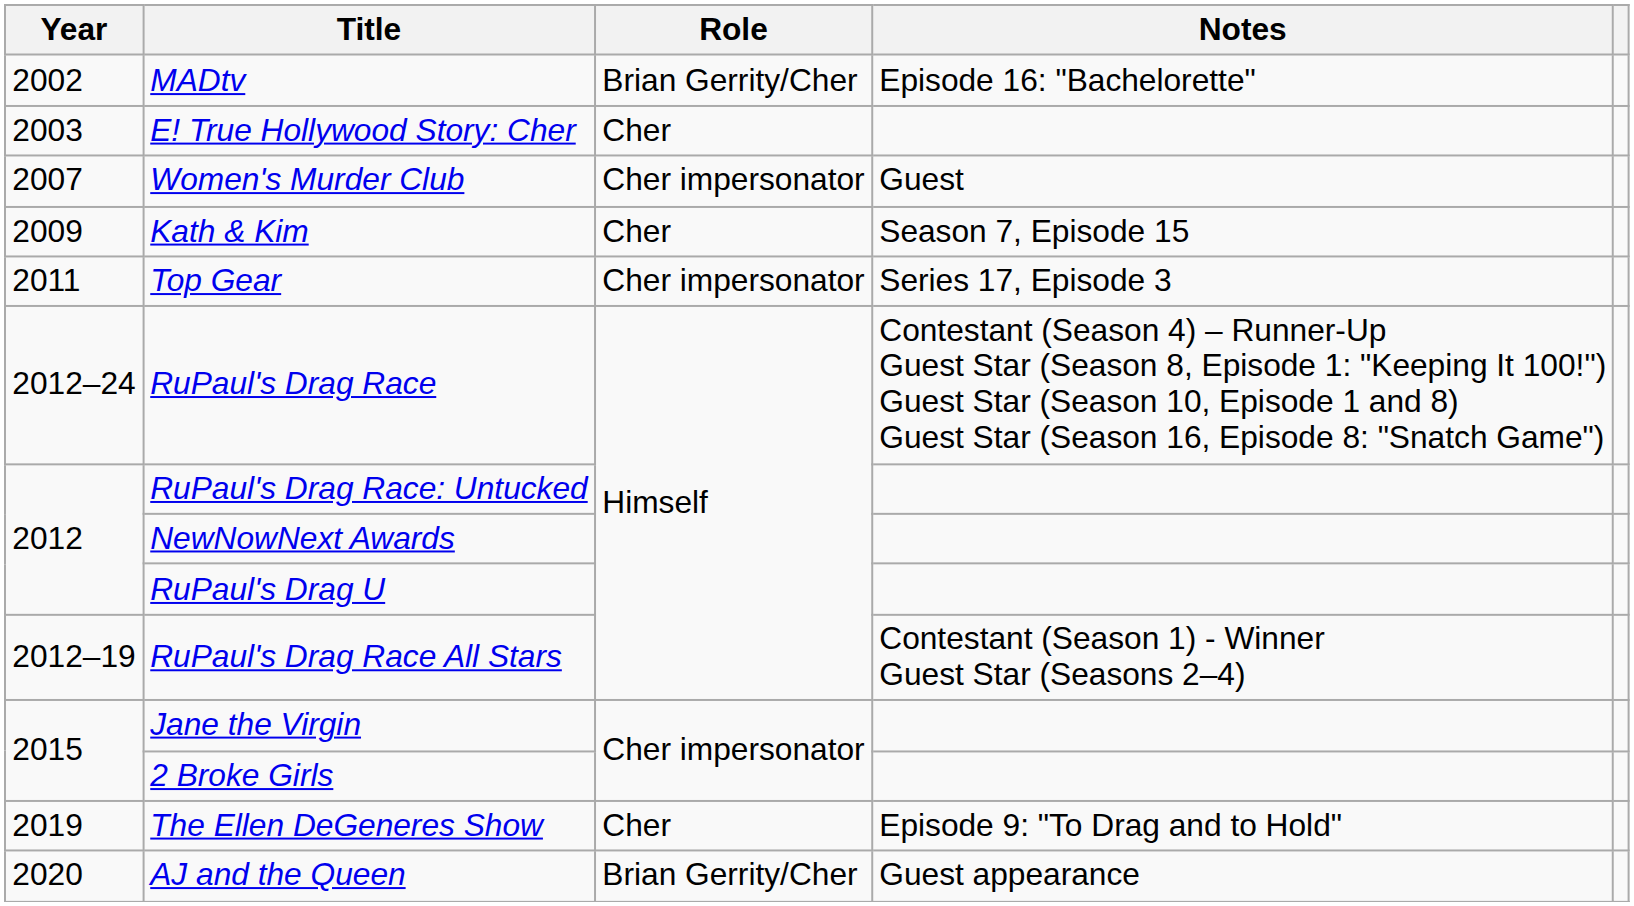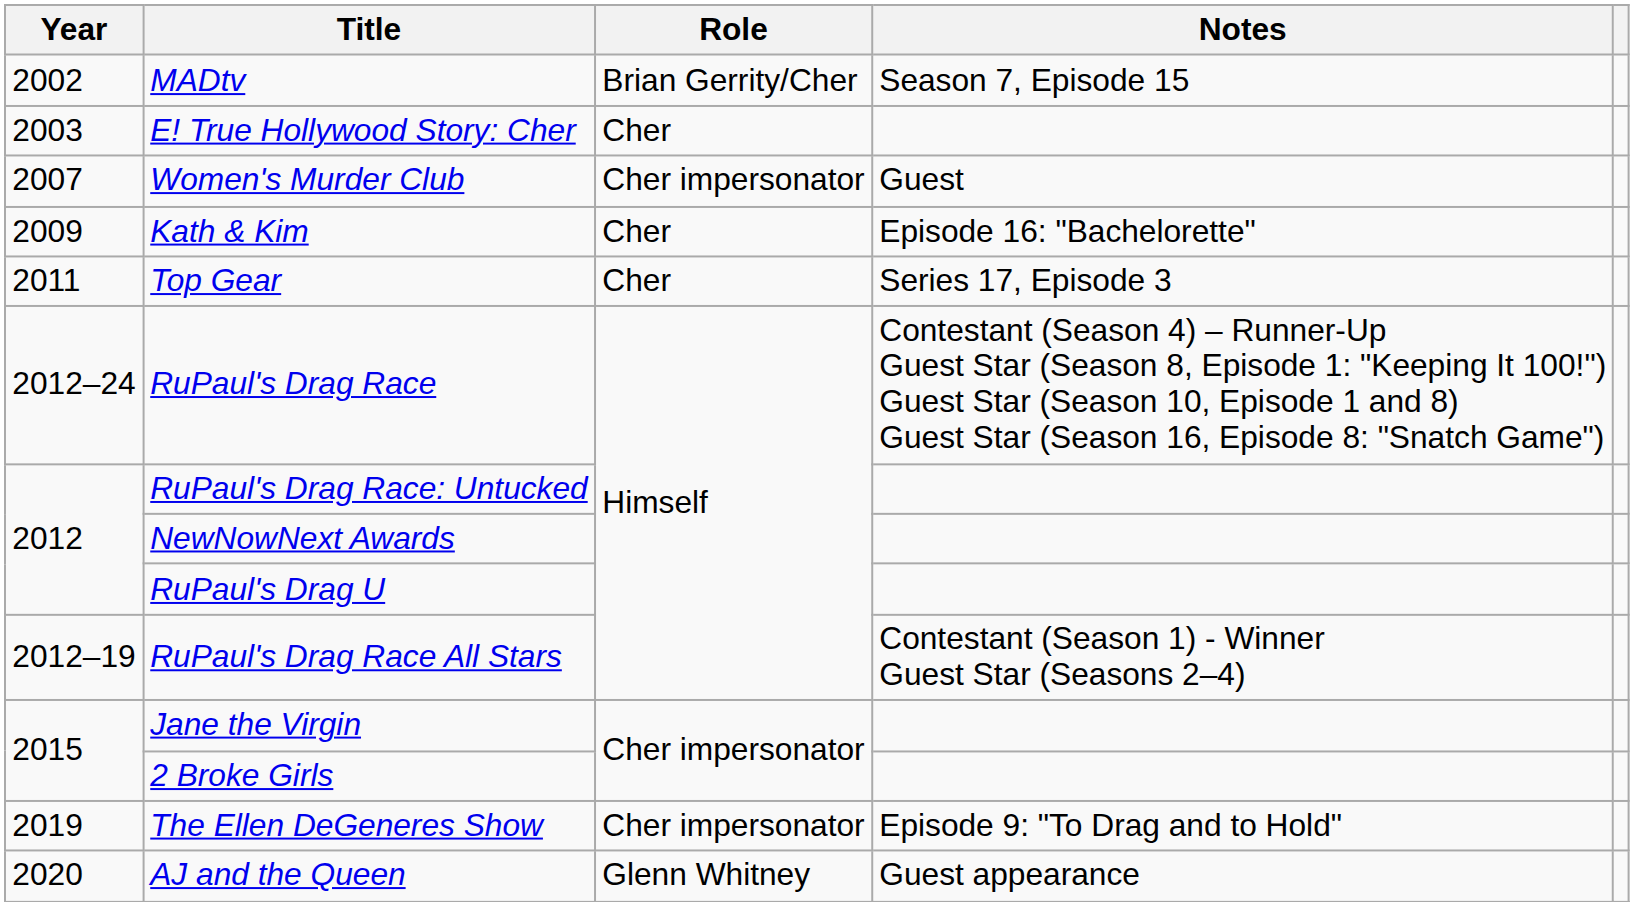 <table class="wikitable sortable">
 <tr>
 <th>Year</th>
 <th>Title</th>
 <th>Role</th>
 <th class="unsortable">Notes</th>
 <th></th>
 </tr>
 <tr>
 <td>2002</td>
 <td><em><a href='#'>MADtv</a></em></td>
 <td>Brian Gerrity/Cher</td>
-<td>Episode 16: "Bachelorette"</td>
+<td>Season 7, Episode 15</td>
 <td style="text-align: center;"></td>
 </tr>
 <tr>
 <td>2003</td>
 <td><em><a href='#'>E! True Hollywood Story: Cher</a></em></td>
 <td>Cher</td>
 <td></td>
 <td style="text-align: center;"></td>
 </tr>
 <tr>
 <td>2007</td>
 <td><em><a href='#'>Women's Murder Club</a></em></td>
 <td>Cher impersonator</td>
 <td>Guest</td>
 <td style="text-align: center;"></td>
 </tr>
 <tr>
 <td>2009</td>
 <td><em><a href='#'>Kath & Kim</a></em></td>
 <td>Cher</td>
-<td>Season 7, Episode 15</td>
+<td>Episode 16: "Bachelorette"</td>
 <td style="text-align: center;"></td>
 </tr>
 <tr>
 <td>2011</td>
 <td><a href='#'><em>Top Gear</em></a></td>
-<td>Cher impersonator</td>
+<td>Cher</td>
 <td>Series 17, Episode 3</td>
 <td style="text-align: center;"></td>
 </tr>
 <tr>
 <td>2012–24</td>
 <td><em><a href='#'>RuPaul's Drag Race</a></em></td>
 <td rowspan="5">Himself</td>
 <td>Contestant (Season 4) – Runner-Up<br>Guest Star (Season 8, Episode 1: "Keeping It 100!")<br>Guest Star (Season 10, Episode 1 and 8)<br>Guest Star (Season 16, Episode 8: "Snatch Game")</td>
 <td style="text-align: center;"></td>
 </tr>
 <tr>
 <td rowspan="3">2012</td>
 <td><em><a href='#'>RuPaul's Drag Race: Untucked</a></em></td>
 <td></td>
 <td style="text-align: center;"></td>
 </tr>
 <tr>
 <td><em><a href='#'>NewNowNext Awards</a></em></td>
 <td></td>
 <td style="text-align: center;"></td>
 </tr>
 <tr>
 <td><em><a href='#'>RuPaul's Drag U</a></em></td>
 <td></td>
 <td style="text-align: center;"></td>
 </tr>
 <tr>
 <td>2012–19</td>
 <td><em><a href='#'>RuPaul's Drag Race All Stars</a></em></td>
 <td>Contestant (Season 1) - Winner<br>Guest Star (Seasons 2–4)</td>
 <td style="text-align: center;"></td>
 </tr>
 <tr>
 <td rowspan="2">2015</td>
 <td><em><a href='#'>Jane the Virgin</a></em></td>
 <td rowspan="2">Cher impersonator</td>
 <td></td>
 <td style="text-align: center;"></td>
 </tr>
 <tr>
 <td><em><a href='#'>2 Broke Girls</a></em></td>
 <td></td>
 <td style="text-align: center;"></td>
 </tr>
 <tr>
 <td>2019</td>
 <td><em><a href='#'>The Ellen DeGeneres Show</a></em></td>
-<td>Cher</td>
+<td>Cher impersonator</td>
 <td>Episode 9: "To Drag and to Hold"</td>
 <td style="text-align: center;"></td>
 </tr>
 <tr>
 <td>2020</td>
 <td><em><a href='#'>AJ and the Queen</a></em></td>
-<td>Brian Gerrity/Cher</td>
+<td>Glenn Whitney</td>
 <td>Guest appearance</td>
 <td style="text-align: center;"></td>
 </tr>
 <tr>
 </tr>
 </table>
